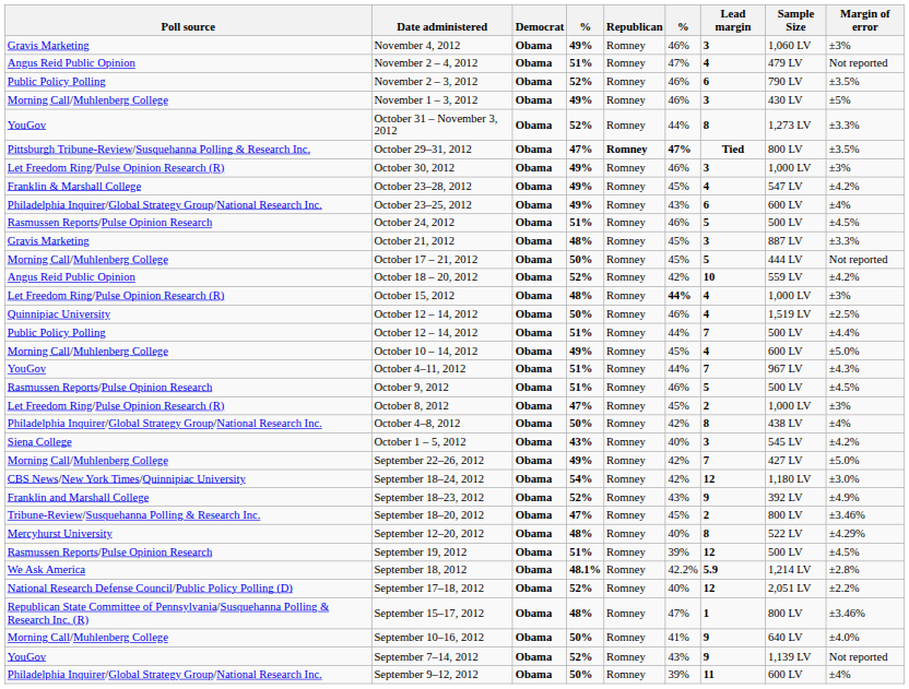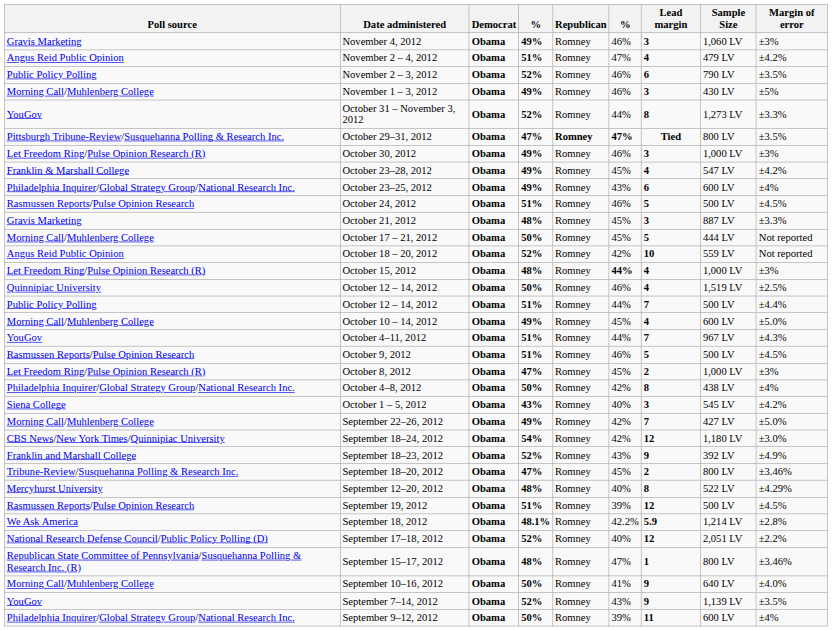 <table class="wikitable">
 <tr valign=bottom>
 <th>Poll source</th>
 <th>Date administered</th>
 <th>Democrat</th>
 <th>%</th>
 <th>Republican</th>
 <th>%</th>
 <th>Lead margin</th>
 <th>Sample Size</th>
 <th>Margin of error</th>
 </tr>
 <tr>
 <td><a href='#'>Gravis Marketing</a></td>
 <td>November 4, 2012</td>
 <td><strong>Obama</strong></td>
 <td><strong>49%</strong></td>
 <td>Romney</td>
 <td>46%</td>
 <td><strong>3</strong></td>
 <td>1,060 LV</td>
 <td>±3%</td>
 </tr>
 <tr>
 <td><a href='#'>Angus Reid Public Opinion</a></td>
 <td>November 2 – 4, 2012</td>
 <td><strong>Obama</strong></td>
 <td><strong>51%</strong></td>
 <td>Romney</td>
 <td>47%</td>
 <td><strong>4</strong></td>
 <td>479 LV</td>
-<td>Not reported</td>
+<td>±4.2%</td>
 </tr>
 <tr>
 <td><a href='#'>Public Policy Polling</a></td>
 <td>November 2 – 3, 2012</td>
 <td><strong>Obama</strong></td>
 <td><strong>52%</strong></td>
 <td>Romney</td>
 <td>46%</td>
 <td><strong>6</strong></td>
 <td>790 LV</td>
 <td>±3.5%</td>
 </tr>
 <tr>
 <td><a href='#'>Morning Call</a>/<a href='#'>Muhlenberg College</a></td>
 <td>November 1 – 3, 2012</td>
 <td><strong>Obama</strong></td>
 <td><strong>49%</strong></td>
 <td>Romney</td>
 <td>46%</td>
 <td><strong>3</strong></td>
 <td>430 LV</td>
 <td>±5%</td>
 </tr>
 <tr>
 <td><a href='#'>YouGov</a></td>
 <td>October 31 – November 3, 2012</td>
 <td><strong>Obama</strong></td>
 <td><strong>52%</strong></td>
 <td>Romney</td>
 <td>44%</td>
 <td><strong>8</strong></td>
 <td>1,273 LV</td>
 <td>±3.3%</td>
 </tr>
 <tr>
 <td><a href='#'>Pittsburgh Tribune-Review</a>/<a href='#'>Susquehanna Polling & Research Inc.</a></td>
 <td>October 29–31, 2012</td>
 <td><strong>Obama</strong></td>
 <td><strong>47%</strong></td>
 <td><strong>Romney</strong></td>
 <td><strong>47%</strong></td>
 <td align=center><strong>Tied</strong></td>
 <td>800 LV</td>
 <td>±3.5%</td>
 </tr>
 <tr>
 <td><a href='#'>Let Freedom Ring</a>/<a href='#'>Pulse Opinion Research (R)</a></td>
 <td>October 30, 2012</td>
 <td><strong>Obama</strong></td>
 <td><strong>49%</strong></td>
 <td>Romney</td>
 <td>46%</td>
 <td><strong>3</strong></td>
 <td>1,000 LV</td>
 <td>±3%</td>
 </tr>
 <tr>
 <td><a href='#'>Franklin & Marshall College</a></td>
 <td>October 23–28, 2012</td>
 <td><strong>Obama</strong></td>
 <td><strong>49%</strong></td>
 <td>Romney</td>
 <td>45%</td>
 <td><strong>4</strong></td>
 <td>547 LV</td>
 <td>±4.2%</td>
 </tr>
 <tr>
 <td><a href='#'>Philadelphia Inquirer</a>/<a href='#'>Global Strategy Group</a>/<a href='#'>National Research Inc.</a></td>
 <td>October 23–25, 2012</td>
 <td><strong>Obama</strong></td>
 <td><strong>49%</strong></td>
 <td>Romney</td>
 <td>43%</td>
 <td><strong>6</strong></td>
 <td>600 LV</td>
 <td>±4%</td>
 </tr>
 <tr>
 <td><a href='#'>Rasmussen Reports</a>/<a href='#'>Pulse Opinion Research</a></td>
 <td>October 24, 2012</td>
 <td><strong>Obama</strong></td>
 <td><strong>51%</strong></td>
 <td>Romney</td>
 <td>46%</td>
 <td><strong>5</strong></td>
 <td>500 LV</td>
 <td>±4.5%</td>
 </tr>
 <tr>
 <td><a href='#'>Gravis Marketing</a></td>
 <td>October 21, 2012</td>
 <td><strong>Obama</strong></td>
 <td><strong>48%</strong></td>
 <td>Romney</td>
 <td>45%</td>
 <td><strong>3</strong></td>
 <td>887 LV</td>
 <td>±3.3%</td>
 </tr>
 <tr>
 <td><a href='#'>Morning Call</a>/<a href='#'>Muhlenberg College</a></td>
 <td>October 17 – 21, 2012</td>
 <td><strong>Obama</strong></td>
 <td><strong>50%</strong></td>
 <td>Romney</td>
 <td>45%</td>
 <td><strong>5</strong></td>
 <td>444 LV</td>
 <td>Not reported</td>
 </tr>
 <tr>
 <td><a href='#'>Angus Reid Public Opinion</a></td>
 <td>October 18 – 20, 2012</td>
 <td><strong>Obama</strong></td>
 <td><strong>52%</strong></td>
 <td>Romney</td>
 <td>42%</td>
 <td><strong>10</strong></td>
 <td>559 LV</td>
-<td>±4.2%</td>
+<td>Not reported</td>
 </tr>
 <tr>
 <td><a href='#'>Let Freedom Ring</a>/<a href='#'>Pulse Opinion Research (R)</a></td>
 <td>October 15, 2012</td>
 <td><strong>Obama</strong></td>
 <td><strong>48%</strong></td>
 <td>Romney</td>
 <td><strong>44%</strong></td>
 <td><strong>4</strong></td>
 <td>1,000 LV</td>
 <td>±3%</td>
 </tr>
 <tr>
 <td><a href='#'>Quinnipiac University</a></td>
 <td>October 12 – 14, 2012</td>
 <td><strong>Obama</strong></td>
 <td><strong>50%</strong></td>
 <td>Romney</td>
 <td>46%</td>
 <td><strong>4</strong></td>
 <td>1,519 LV</td>
 <td>±2.5%</td>
 </tr>
 <tr>
 <td><a href='#'>Public Policy Polling</a></td>
 <td>October 12 – 14, 2012</td>
 <td><strong>Obama</strong></td>
 <td><strong>51%</strong></td>
 <td>Romney</td>
 <td>44%</td>
 <td><strong>7</strong></td>
 <td>500 LV</td>
 <td>±4.4%</td>
 </tr>
 <tr>
 <td><a href='#'>Morning Call</a>/<a href='#'>Muhlenberg College</a></td>
 <td>October 10 – 14, 2012</td>
 <td><strong>Obama</strong></td>
 <td><strong>49%</strong></td>
 <td>Romney</td>
 <td>45%</td>
 <td><strong>4</strong></td>
 <td>600 LV</td>
 <td>±5.0%</td>
 </tr>
 <tr>
 <td><a href='#'>YouGov</a></td>
 <td>October 4–11, 2012</td>
 <td><strong>Obama</strong></td>
 <td><strong>51%</strong></td>
 <td>Romney</td>
 <td>44%</td>
 <td><strong>7</strong></td>
 <td>967 LV</td>
 <td>±4.3%</td>
 </tr>
 <tr>
 <td><a href='#'>Rasmussen Reports</a>/<a href='#'>Pulse Opinion Research</a></td>
 <td>October 9, 2012</td>
 <td><strong>Obama</strong></td>
 <td><strong>51%</strong></td>
 <td>Romney</td>
 <td>46%</td>
 <td><strong>5</strong></td>
 <td>500 LV</td>
 <td>±4.5%</td>
 </tr>
 <tr>
 <td><a href='#'>Let Freedom Ring</a>/<a href='#'>Pulse Opinion Research (R)</a></td>
 <td>October 8, 2012</td>
 <td><strong>Obama</strong></td>
 <td><strong>47%</strong></td>
 <td>Romney</td>
 <td>45%</td>
 <td><strong>2</strong></td>
 <td>1,000 LV</td>
 <td>±3%</td>
 </tr>
 <tr>
 <td><a href='#'>Philadelphia Inquirer</a>/<a href='#'>Global Strategy Group</a>/<a href='#'>National Research Inc.</a></td>
 <td>October 4–8, 2012</td>
 <td><strong>Obama</strong></td>
 <td><strong>50%</strong></td>
 <td>Romney</td>
 <td>42%</td>
 <td><strong>8</strong></td>
 <td>438 LV</td>
 <td>±4%</td>
 </tr>
 <tr>
 <td><a href='#'>Siena College</a></td>
 <td>October 1 – 5, 2012</td>
 <td><strong> Obama</strong></td>
 <td><strong>43%</strong></td>
 <td>Romney</td>
 <td>40%</td>
 <td><strong>3</strong></td>
 <td>545 LV</td>
 <td>±4.2%</td>
 </tr>
 <tr>
 <td><a href='#'>Morning Call</a>/<a href='#'>Muhlenberg College</a></td>
 <td>September 22–26, 2012</td>
 <td><strong>Obama</strong></td>
 <td><strong>49%</strong></td>
 <td>Romney</td>
 <td>42%</td>
 <td><strong>7</strong></td>
 <td>427 LV</td>
 <td>±5.0%</td>
 </tr>
 <tr>
 <td><a href='#'>CBS News</a>/<a href='#'>New York Times</a>/<a href='#'>Quinnipiac University</a></td>
 <td>September 18–24, 2012</td>
 <td><strong>Obama</strong></td>
 <td><strong>54%</strong></td>
 <td>Romney</td>
 <td>42%</td>
 <td><strong>12</strong></td>
 <td>1,180 LV</td>
 <td>±3.0%</td>
 </tr>
 <tr>
 <td><a href='#'>Franklin and Marshall College</a></td>
 <td>September 18–23, 2012</td>
 <td><strong>Obama</strong></td>
 <td><strong>52%</strong></td>
 <td>Romney</td>
 <td>43%</td>
 <td><strong>9</strong></td>
 <td>392 LV</td>
 <td>±4.9%</td>
 </tr>
 <tr>
 <td><a href='#'>Tribune-Review</a>/<a href='#'>Susquehanna Polling & Research Inc.</a></td>
 <td>September 18–20, 2012</td>
 <td><strong>Obama</strong></td>
 <td><strong>47%</strong></td>
 <td>Romney</td>
 <td>45%</td>
 <td><strong>2</strong></td>
 <td>800 LV</td>
 <td>±3.46%</td>
 </tr>
 <tr>
 <td><a href='#'>Mercyhurst University</a></td>
 <td>September 12–20, 2012</td>
 <td><strong>Obama</strong></td>
 <td><strong>48%</strong></td>
 <td>Romney</td>
 <td>40%</td>
 <td><strong>8</strong></td>
 <td>522 LV</td>
 <td>±4.29%</td>
 </tr>
 <tr>
 <td><a href='#'>Rasmussen Reports</a>/<a href='#'>Pulse Opinion Research</a></td>
 <td>September 19, 2012</td>
 <td><strong>Obama</strong></td>
 <td><strong>51%</strong></td>
 <td>Romney</td>
 <td>39%</td>
 <td><strong>12</strong></td>
 <td>500 LV</td>
 <td>±4.5%</td>
 </tr>
 <tr>
 <td><a href='#'>We Ask America</a></td>
 <td>September 18, 2012</td>
 <td><strong>Obama</strong></td>
 <td><strong>48.1%</strong></td>
 <td>Romney</td>
 <td>42.2%</td>
 <td><strong>5.9</strong></td>
 <td>1,214 LV</td>
 <td>±2.8%</td>
 </tr>
 <tr>
 <td><a href='#'>National Research Defense Council</a>/<a href='#'>Public Policy Polling (D)</a></td>
 <td>September 17–18, 2012</td>
 <td><strong>Obama</strong></td>
 <td><strong>52%</strong></td>
 <td>Romney</td>
 <td>40%</td>
 <td><strong>12</strong></td>
 <td>2,051 LV</td>
 <td>±2.2%</td>
 </tr>
 <tr>
 <td><a href='#'>Republican State Committee of Pennsylvania</a>/<a href='#'>Susquehanna Polling & Research Inc. (R)</a></td>
 <td>September 15–17, 2012</td>
 <td><strong>Obama</strong></td>
 <td><strong>48%</strong></td>
 <td>Romney</td>
 <td>47%</td>
 <td><strong>1</strong></td>
 <td>800 LV</td>
 <td>±3.46%</td>
 </tr>
 <tr>
 <td><a href='#'>Morning Call</a>/<a href='#'>Muhlenberg College</a></td>
 <td>September 10–16, 2012</td>
 <td><strong>Obama</strong></td>
 <td><strong>50%</strong></td>
 <td>Romney</td>
 <td>41%</td>
 <td><strong>9</strong></td>
 <td>640 LV</td>
 <td>±4.0%</td>
 </tr>
 <tr>
 <td><a href='#'>YouGov</a></td>
 <td>September 7–14, 2012</td>
 <td><strong>Obama</strong></td>
 <td><strong>52%</strong></td>
 <td>Romney</td>
 <td>43%</td>
 <td><strong>9</strong></td>
 <td>1,139 LV</td>
-<td>Not reported</td>
+<td>±3.5%</td>
 </tr>
 <tr>
 <td><a href='#'>Philadelphia Inquirer</a>/<a href='#'>Global Strategy Group</a>/<a href='#'>National Research Inc.</a></td>
 <td>September 9–12, 2012</td>
 <td><strong>Obama</strong></td>
 <td><strong>50%</strong></td>
 <td>Romney</td>
 <td>39%</td>
 <td><strong>11</strong></td>
 <td>600 LV</td>
 <td>±4%</td>
 </tr>
 </table>
